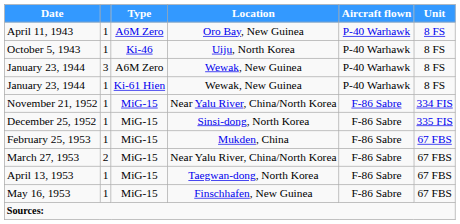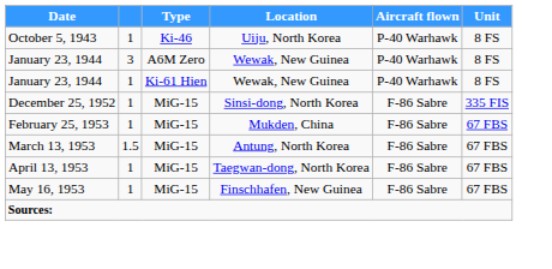 <table align="center" class="wikitable">
 <tr style="color:white;">
 <th style="background-color:#39F;">Date</th>
 <th style="background-color:#39F;"></th>
 <th style="background-color:#39F;">Type</th>
 <th style="background-color:#39F;">Location</th>
 <th style="background-color:#39F;">Aircraft flown</th>
 <th style="background-color:#39F;">Unit</th>
-</tr>
-<tr>
-<td>April 11, 1943</td>
-<td align=center>1</td>
-<td align=center><a href='#'>A6M Zero</a></td>
-<td align=center><a href='#'>Oro Bay</a>, New Guinea</td>
-<td align=center><a href='#'>P-40 Warhawk</a></td>
-<td align=center><a href='#'>8 FS</a></td>
 </tr>
 <tr>
 <td>October 5, 1943</td>
 <td align=center>1</td>
 <td align=center><a href='#'>Ki-46</a></td>
 <td align=center><a href='#'>Uiju</a>, North Korea</td>
 <td align=center>P-40 Warhawk</td>
 <td align=center>8 FS</td>
 </tr>
 <tr>
 <td>January 23, 1944</td>
 <td align=center>3</td>
 <td align=center>A6M Zero</td>
 <td align=center><a href='#'>Wewak</a>, New Guinea</td>
 <td align=center>P-40 Warhawk</td>
 <td align=center>8 FS</td>
 </tr>
 <tr>
 <td>January 23, 1944</td>
 <td align=center>1</td>
 <td align=center><a href='#'>Ki-61 Hien</a></td>
 <td align=center>Wewak, New Guinea</td>
 <td align=center>P-40 Warhawk</td>
 <td align=center>8 FS</td>
 </tr>
 <tr>
-<td>November 21, 1952</td>
-<td align=center>1</td>
-<td align=center><a href='#'>MiG-15</a></td>
-<td align=center>Near <a href='#'>Yalu River</a>, China/North Korea</td>
-<td align=center><a href='#'>F-86 Sabre</a></td>
-<td align=center><a href='#'>334 FIS</a></td>
-</tr>
-<tr>
 <td>December 25, 1952</td>
 <td align=center>1</td>
 <td align=center>MiG-15</td>
 <td align=center><a href='#'>Sinsi-dong</a>, North Korea</td>
 <td align=center>F-86 Sabre</td>
 <td align=center><a href='#'>335 FIS</a></td>
 </tr>
 <tr>
 <td>February 25, 1953</td>
 <td align=center>1</td>
 <td align=center>MiG-15</td>
 <td align=center><a href='#'>Mukden</a>, China</td>
 <td align=center>F-86 Sabre</td>
 <td align=center><a href='#'>67 FBS</a></td>
 </tr>
 <tr>
-<td>March 27, 1953</td>
-<td align=center>2</td>
+<td>March 13, 1953</td>
+<td align=center>1.5</td>
 <td align=center>MiG-15</td>
-<td align=center>Near Yalu River, China/North Korea</td>
+<td align=center><a href='#'>Antung</a>, North Korea</td>
 <td align=center>F-86 Sabre</td>
 <td align=center>67 FBS</td>
 </tr>
 <tr>
 <td>April 13, 1953</td>
 <td align=center>1</td>
 <td align=center>MiG-15</td>
 <td align=center><a href='#'>Taegwan-dong</a>, North Korea</td>
 <td align=center>F-86 Sabre</td>
 <td align=center>67 FBS</td>
 </tr>
 <tr>
 <td>May 16, 1953</td>
 <td align=center>1</td>
 <td align=center>MiG-15</td>
 <td align=center><a href='#'>Finschhafen</a>, New Guinea</td>
 <td align=center>F-86 Sabre</td>
 <td align=center>67 FBS</td>
 </tr>
 <tr>
 <td colspan="6" style="font-size:90%;"><strong>Sources:</strong> </td>
 </tr>
 </table>
